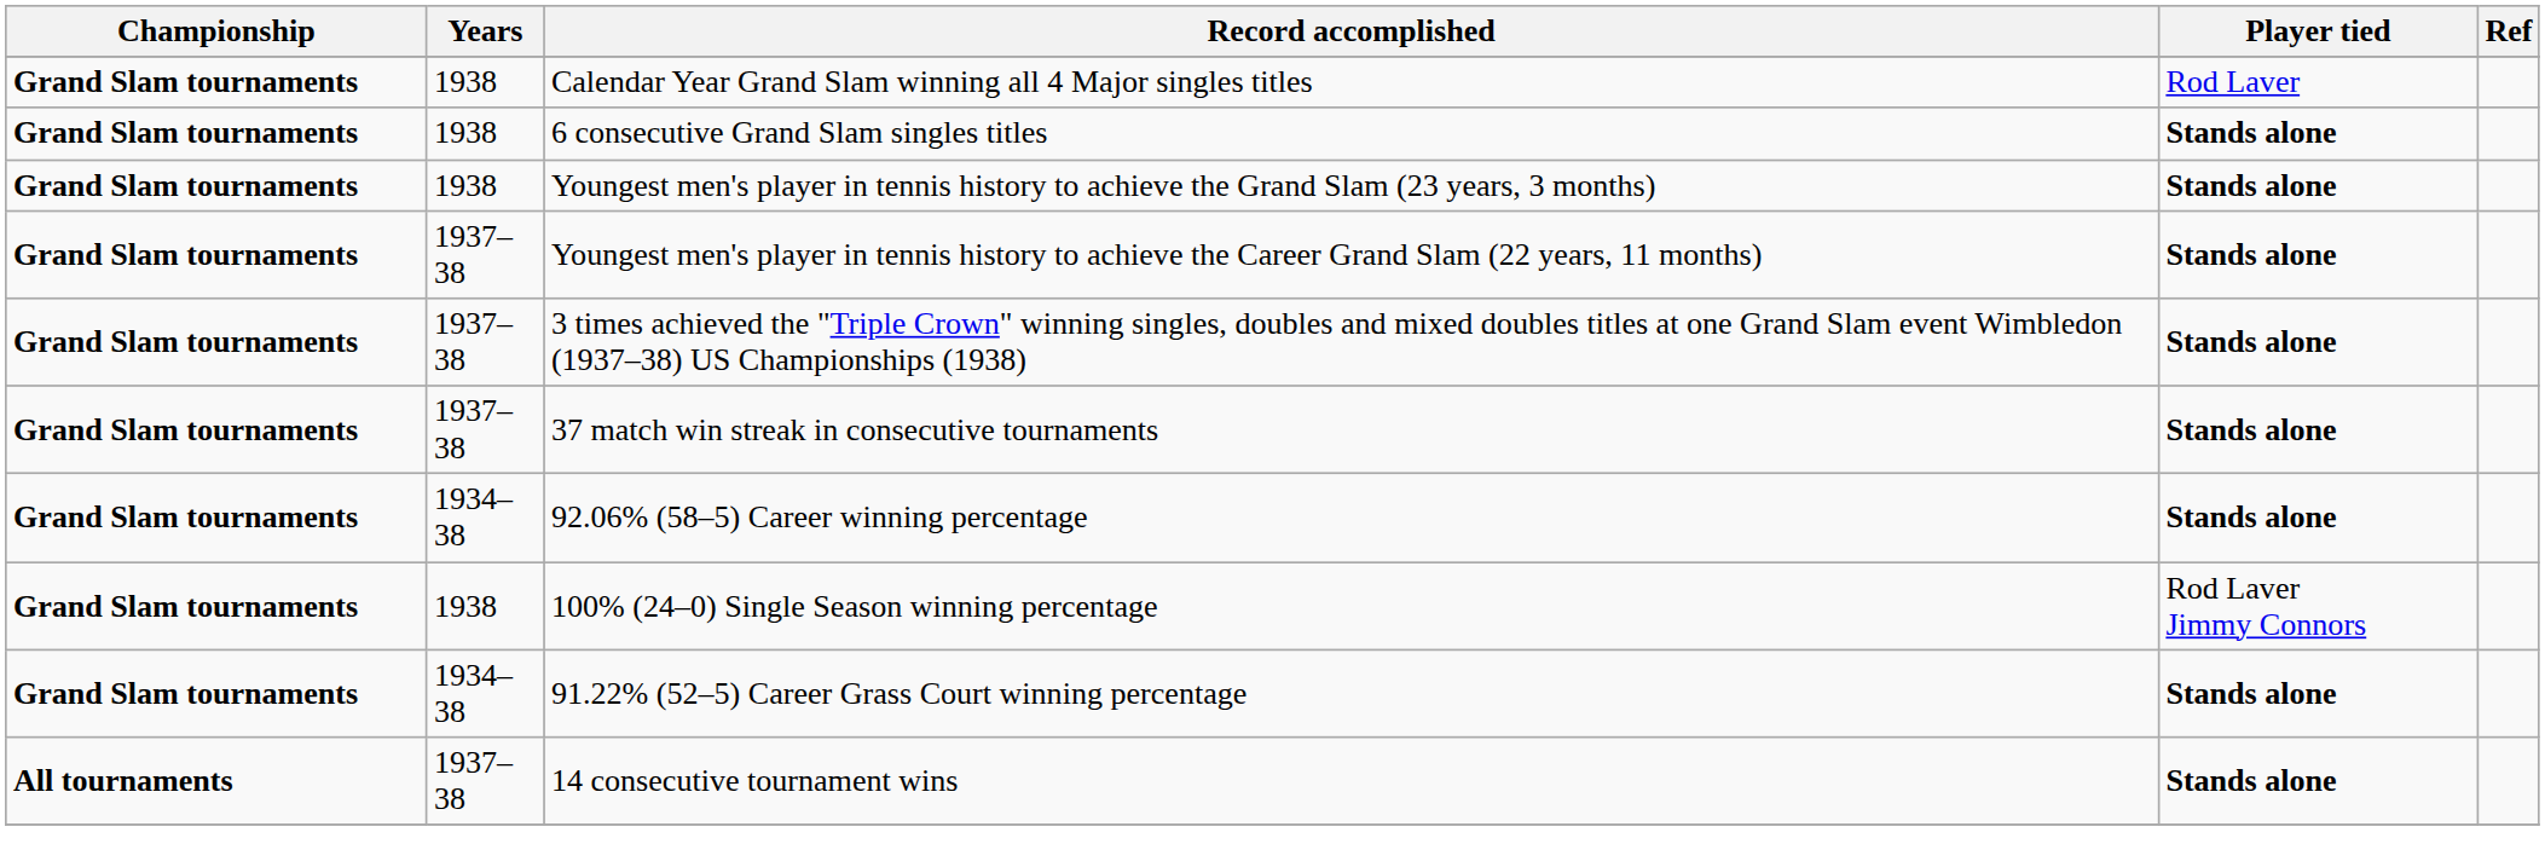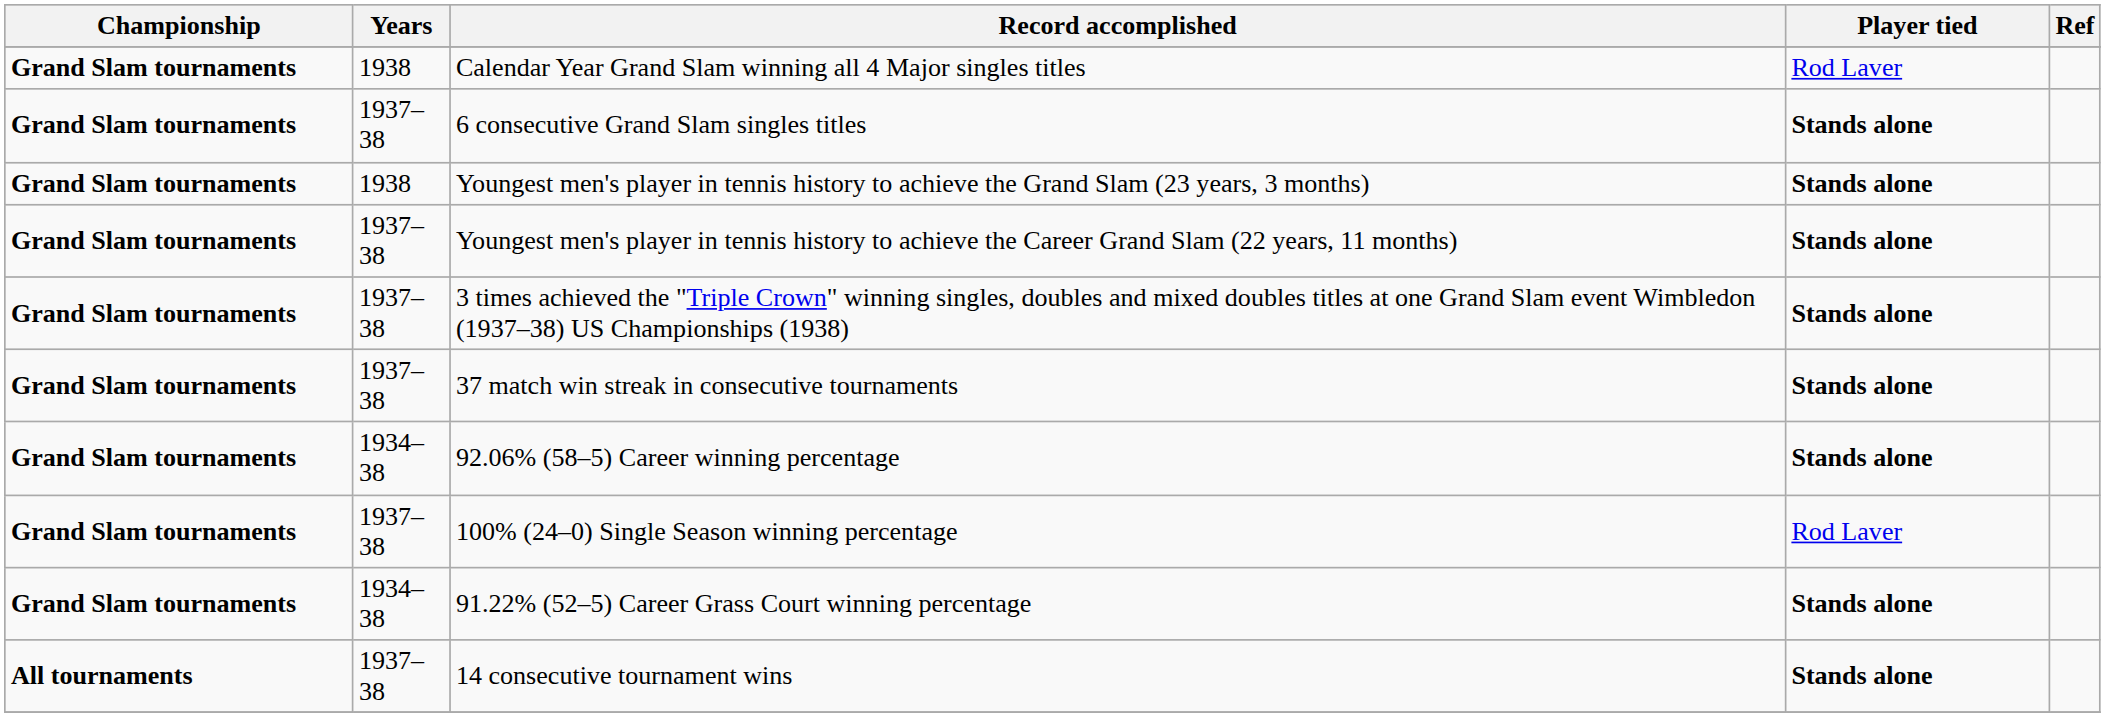 <table class=wikitable style=font-size:97%>
 <tr>
 <th width=200>Championship</th>
 <th>Years</th>
 <th>Record accomplished</th>
 <th width=150>Player tied</th>
 <th>Ref</th>
 </tr>
 <tr>
 </tr>
 <tr>
 <td><strong>Grand Slam tournaments</strong></td>
 <td>1938</td>
 <td>Calendar Year Grand Slam winning all 4 Major singles titles</td>
 <td><a href='#'>Rod Laver</a></td>
 <td></td>
 </tr>
 <tr>
 <td><strong>Grand Slam tournaments</strong></td>
-<td>1938</td>
+<td>1937–38</td>
 <td>6 consecutive Grand Slam singles titles</td>
 <td><strong>Stands alone</strong></td>
 <td></td>
 </tr>
 <tr>
 <td><strong>Grand Slam tournaments</strong></td>
 <td>1938</td>
 <td>Youngest men's player in tennis history to achieve the Grand Slam (23 years, 3 months)</td>
 <td><strong>Stands alone</strong></td>
 <td></td>
 </tr>
 <tr>
 <td><strong>Grand Slam tournaments</strong></td>
 <td>1937–38</td>
 <td>Youngest men's player in tennis history to achieve the Career Grand Slam (22 years, 11 months)</td>
 <td><strong>Stands alone</strong></td>
 <td></td>
 </tr>
 <tr>
 <td><strong>Grand Slam tournaments</strong></td>
 <td>1937–38</td>
 <td>3 times achieved the "<a href='#'>Triple Crown</a>" winning singles, doubles and mixed doubles titles at one Grand Slam event Wimbledon (1937–38) US Championships (1938)</td>
 <td><strong>Stands alone</strong></td>
 <td></td>
 </tr>
 <tr>
 <td><strong>Grand Slam tournaments</strong></td>
 <td>1937–38</td>
 <td>37 match win streak in consecutive tournaments</td>
 <td><strong>Stands alone</strong></td>
 <td></td>
 </tr>
 <tr>
 <td><strong>Grand Slam tournaments</strong></td>
 <td>1934–38</td>
 <td>92.06% (58–5) Career winning percentage</td>
 <td><strong>Stands alone</strong></td>
 <td></td>
 </tr>
 <tr>
 <td><strong>Grand Slam tournaments</strong></td>
-<td>1938</td>
+<td>1937–38</td>
 <td>100% (24–0) Single Season winning percentage</td>
-<td>Rod Laver<br><a href='#'>Jimmy Connors</a></td>
+<td><a href='#'>Rod Laver</a></td>
 <td></td>
 </tr>
 <tr>
 <td><strong>Grand Slam tournaments</strong></td>
 <td>1934–38</td>
 <td>91.22% (52–5) Career Grass Court winning percentage</td>
 <td><strong>Stands alone</strong></td>
 <td></td>
 </tr>
 <tr>
 <td><strong>All tournaments</strong></td>
 <td>1937–38</td>
 <td>14 consecutive tournament wins</td>
 <td><strong>Stands alone</strong></td>
 <td></td>
 </tr>
 <tr>
 </tr>
 </table>
